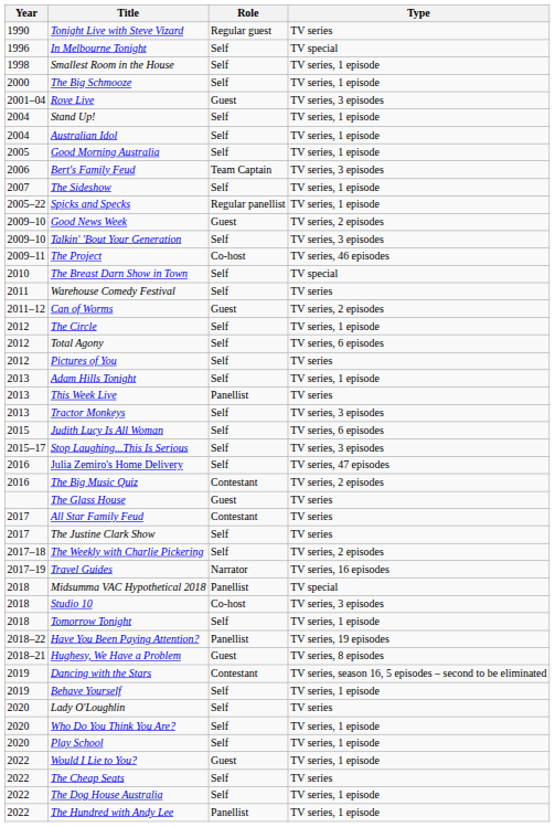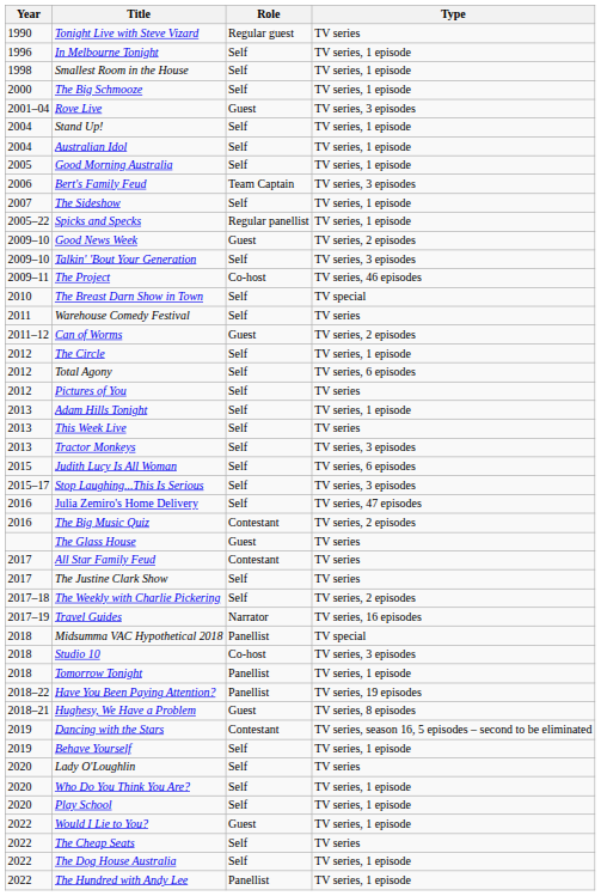 <table class="wikitable">
 <tr>
 <th>Year</th>
 <th>Title</th>
 <th>Role</th>
 <th>Type</th>
 </tr>
 <tr>
 <td>1990</td>
 <td><em><a href='#'>Tonight Live with Steve Vizard</a></em></td>
 <td>Regular guest</td>
 <td>TV series</td>
 </tr>
 <tr>
 <td>1996</td>
 <td><em><a href='#'>In Melbourne Tonight</a></em></td>
 <td>Self</td>
-<td>TV special</td>
+<td>TV series, 1 episode</td>
 </tr>
 <tr>
 <td>1998</td>
 <td><em>Smallest Room in the House</em></td>
 <td>Self</td>
 <td>TV series, 1 episode</td>
 </tr>
 <tr>
 <td>2000</td>
 <td><em><a href='#'>The Big Schmooze</a></em></td>
 <td>Self</td>
 <td>TV series, 1 episode</td>
 </tr>
 <tr>
 <td>2001–04</td>
 <td><em><a href='#'>Rove Live</a></em></td>
 <td>Guest</td>
 <td>TV series, 3 episodes</td>
 </tr>
 <tr>
 <td>2004</td>
 <td><em>Stand Up!</em></td>
 <td>Self</td>
 <td>TV series, 1 episode</td>
 </tr>
 <tr>
 <td>2004</td>
 <td><em><a href='#'>Australian Idol</a></em></td>
 <td>Self</td>
 <td>TV series, 1 episode</td>
 </tr>
 <tr>
 <td>2005</td>
 <td><em><a href='#'>Good Morning Australia</a></em></td>
 <td>Self</td>
 <td>TV series, 1 episode</td>
 </tr>
 <tr>
 <td>2006</td>
 <td><em><a href='#'>Bert's Family Feud</a></em></td>
 <td>Team Captain</td>
 <td>TV series, 3 episodes</td>
 </tr>
 <tr>
 <td>2007</td>
 <td><em><a href='#'>The Sideshow</a></em></td>
 <td>Self</td>
 <td>TV series, 1 episode</td>
 </tr>
 <tr>
 <td>2005–22</td>
 <td><em><a href='#'>Spicks and Specks</a></em></td>
 <td>Regular panellist</td>
 <td>TV series, 1 episode</td>
 </tr>
 <tr>
 <td>2009–10</td>
 <td><em><a href='#'>Good News Week</a></em></td>
 <td>Guest</td>
 <td>TV series, 2 episodes</td>
 </tr>
 <tr>
 <td>2009–10</td>
 <td><em><a href='#'>Talkin' 'Bout Your Generation</a></em></td>
 <td>Self</td>
 <td>TV series, 3 episodes</td>
 </tr>
 <tr>
 <td>2009–11</td>
 <td><em><a href='#'>The Project</a></em></td>
 <td>Co-host</td>
 <td>TV series, 46 episodes</td>
 </tr>
 <tr>
 <td>2010</td>
 <td><em><a href='#'>The Breast Darn Show in Town</a></em></td>
 <td>Self</td>
 <td>TV special</td>
 </tr>
 <tr>
 <td>2011</td>
 <td><em>Warehouse Comedy Festival</em></td>
 <td>Self</td>
 <td>TV series</td>
 </tr>
 <tr>
 <td>2011–12</td>
 <td><em><a href='#'>Can of Worms</a></em></td>
 <td>Guest</td>
 <td>TV series, 2 episodes</td>
 </tr>
 <tr>
 <td>2012</td>
 <td><em><a href='#'>The Circle</a></em></td>
 <td>Self</td>
 <td>TV series, 1 episode</td>
 </tr>
 <tr>
 <td>2012</td>
 <td><em>Total Agony</em></td>
 <td>Self</td>
 <td>TV series, 6 episodes</td>
 </tr>
 <tr>
 <td>2012</td>
 <td><em><a href='#'>Pictures of You</a></em></td>
 <td>Self</td>
 <td>TV series</td>
 </tr>
 <tr>
 <td>2013</td>
 <td><em><a href='#'>Adam Hills Tonight</a></em></td>
 <td>Self</td>
 <td>TV series, 1 episode</td>
 </tr>
 <tr>
 <td>2013</td>
 <td><em><a href='#'>This Week Live</a></em></td>
-<td>Panellist</td>
+<td>Self</td>
 <td>TV series</td>
 </tr>
 <tr>
 <td>2013</td>
 <td><em><a href='#'>Tractor Monkeys</a></em></td>
 <td>Self</td>
 <td>TV series, 3 episodes</td>
 </tr>
 <tr>
 <td>2015</td>
 <td><em><a href='#'>Judith Lucy Is All Woman</a></em></td>
 <td>Self</td>
 <td>TV series, 6 episodes</td>
 </tr>
 <tr>
 <td>2015–17</td>
 <td><em><a href='#'>Stop Laughing...This Is Serious</a></em></td>
 <td>Self</td>
 <td>TV series, 3 episodes</td>
 </tr>
 <tr>
 <td>2016</td>
 <td><a href='#'>Julia Zemiro's Home Delivery</a></td>
 <td>Self</td>
 <td>TV series, 47 episodes</td>
 </tr>
 <tr>
 <td>2016</td>
 <td><em><a href='#'>The Big Music Quiz</a></em></td>
 <td>Contestant</td>
 <td>TV series, 2 episodes</td>
 </tr>
 <tr>
 <td></td>
 <td><em><a href='#'>The Glass House</a></em></td>
 <td>Guest</td>
 <td>TV series</td>
 </tr>
 <tr>
 <td>2017</td>
 <td><em><a href='#'>All Star Family Feud</a></em></td>
 <td>Contestant</td>
 <td>TV series</td>
 </tr>
 <tr>
 <td>2017</td>
 <td><em>The Justine Clark Show</em></td>
 <td>Self</td>
 <td>TV series</td>
 </tr>
 <tr>
 <td>2017–18</td>
 <td><em><a href='#'>The Weekly with Charlie Pickering</a></em></td>
 <td>Self</td>
 <td>TV series, 2 episodes</td>
 </tr>
 <tr>
 <td>2017–19</td>
 <td><em><a href='#'>Travel Guides</a></em></td>
 <td>Narrator</td>
 <td>TV series, 16 episodes</td>
 </tr>
 <tr>
 <td>2018</td>
 <td><em>Midsumma VAC Hypothetical 2018</em></td>
 <td>Panellist</td>
 <td>TV special</td>
 </tr>
 <tr>
 <td>2018</td>
 <td><em><a href='#'>Studio 10</a></em></td>
 <td>Co-host</td>
 <td>TV series, 3 episodes</td>
 </tr>
 <tr>
 <td>2018</td>
 <td><em><a href='#'>Tomorrow Tonight</a></em></td>
-<td>Self</td>
+<td>Panellist</td>
 <td>TV series, 1 episode</td>
 </tr>
 <tr>
 <td>2018–22</td>
 <td><em><a href='#'>Have You Been Paying Attention?</a></em></td>
 <td>Panellist</td>
 <td>TV series, 19 episodes</td>
 </tr>
 <tr>
 <td>2018–21</td>
 <td><em><a href='#'>Hughesy, We Have a Problem</a></em></td>
 <td>Guest</td>
 <td>TV series, 8 episodes</td>
 </tr>
 <tr>
 <td>2019</td>
 <td><em><a href='#'>Dancing with the Stars</a></em></td>
 <td>Contestant</td>
 <td>TV series, season 16, 5 episodes – second to be eliminated</td>
 </tr>
 <tr>
 <td>2019</td>
 <td><em><a href='#'>Behave Yourself</a></em></td>
 <td>Self</td>
 <td>TV series, 1 episode</td>
 </tr>
 <tr>
 <td>2020</td>
 <td><em>Lady O'Loughlin</em></td>
 <td>Self</td>
 <td>TV series</td>
 </tr>
 <tr>
 <td>2020</td>
 <td><em><a href='#'>Who Do You Think You Are?</a></em></td>
 <td>Self</td>
 <td>TV series, 1 episode</td>
 </tr>
 <tr>
 <td>2020</td>
 <td><em><a href='#'>Play School</a></em></td>
 <td>Self</td>
 <td>TV series, 1 episode</td>
 </tr>
 <tr>
 <td>2022</td>
 <td><em><a href='#'>Would I Lie to You?</a></em></td>
 <td>Guest</td>
 <td>TV series, 1 episode</td>
 </tr>
 <tr>
 <td>2022</td>
 <td><em><a href='#'>The Cheap Seats</a></em></td>
 <td>Self</td>
 <td>TV series</td>
 </tr>
 <tr>
 <td>2022</td>
 <td><em><a href='#'>The Dog House Australia</a></em></td>
 <td>Self</td>
 <td>TV series, 1 episode</td>
 </tr>
 <tr>
 <td>2022</td>
 <td><em><a href='#'>The Hundred with Andy Lee</a></em></td>
 <td>Panellist</td>
 <td>TV series, 1 episode</td>
 </tr>
 </table>
